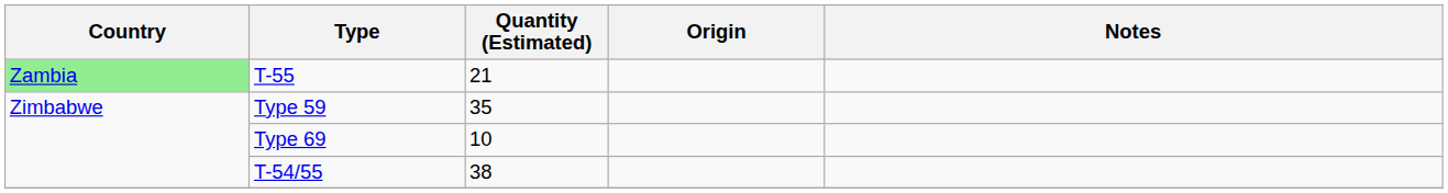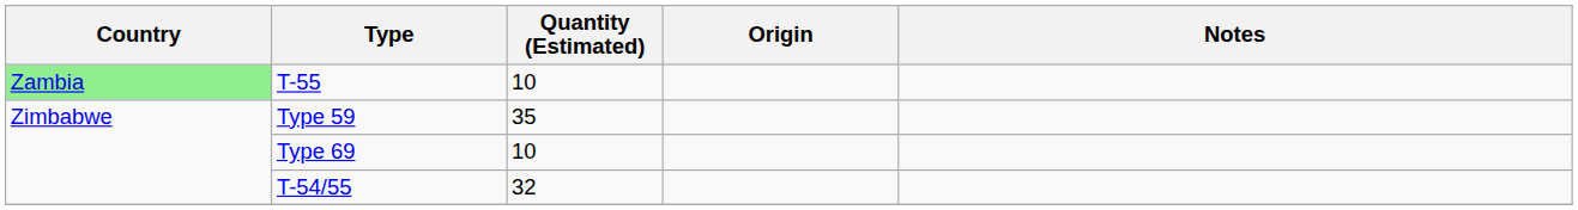 <table class="wikitable" Width="90%">
 <tr>
 <th width="17%">Country</th>
 <th width="15%">Type</th>
 <th width="10%">Quantity (Estimated)</th>
 <th width="15%">Origin</th>
 <th>Notes</th>
 </tr>
 <tr>
 <td rowspan="1" valign="top" style="background: lightgreen;"><a href='#'>Zambia</a></td>
 <td><a href='#'>T-55</a></td>
-<td>21</td>
+<td>10</td>
 <td></td>
 <td></td>
 </tr>
 <tr>
 <td rowspan="3" valign="top"><a href='#'>Zimbabwe</a></td>
 <td><a href='#'>Type 59</a></td>
 <td>35</td>
 <td><br></td>
 <td></td>
 </tr>
 <tr>
 <td><a href='#'>Type 69</a></td>
 <td>10</td>
 <td><br></td>
 <td></td>
 </tr>
 <tr>
 <td><a href='#'>T-54/55</a></td>
-<td>38</td>
+<td>32</td>
 <td></td>
 <td></td>
 </tr>
 <tr>
 </tr>
 </table>
